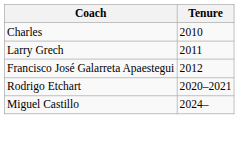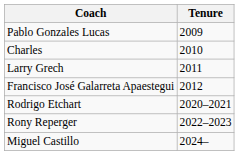 <table class="wikitable">
 <tr>
 <th>Coach</th>
 <th>Tenure</th>
+</tr>
+<tr>
+<td>Pablo Gonzales Lucas</td>
+<td>2009</td>
 </tr>
 <tr>
 <td>Charles</td>
 <td>2010</td>
 </tr>
 <tr>
 <td>Larry Grech</td>
 <td>2011</td>
 </tr>
 <tr>
 <td>Francisco José Galarreta Apaestegui</td>
 <td>2012</td>
 </tr>
 <tr>
 <td>Rodrigo Etchart</td>
 <td>2020–2021</td>
 </tr>
 <tr>
+<td>Rony Reperger</td>
+<td>2022–2023</td>
+</tr>
+<tr>
 <td>Miguel Castillo</td>
 <td>2024–</td>
 </tr>
 </table>
